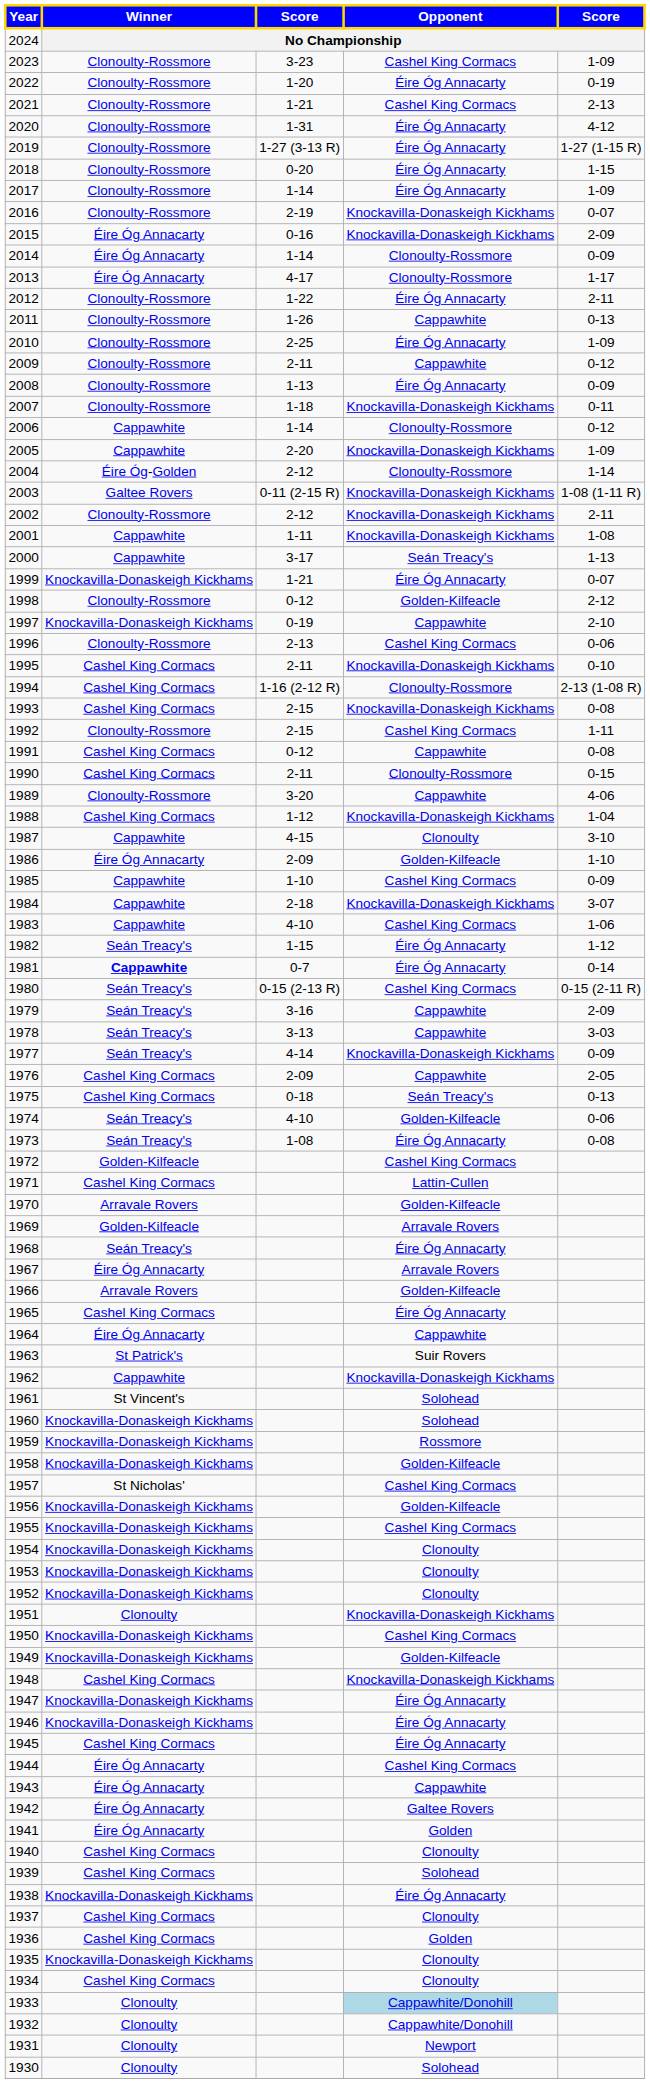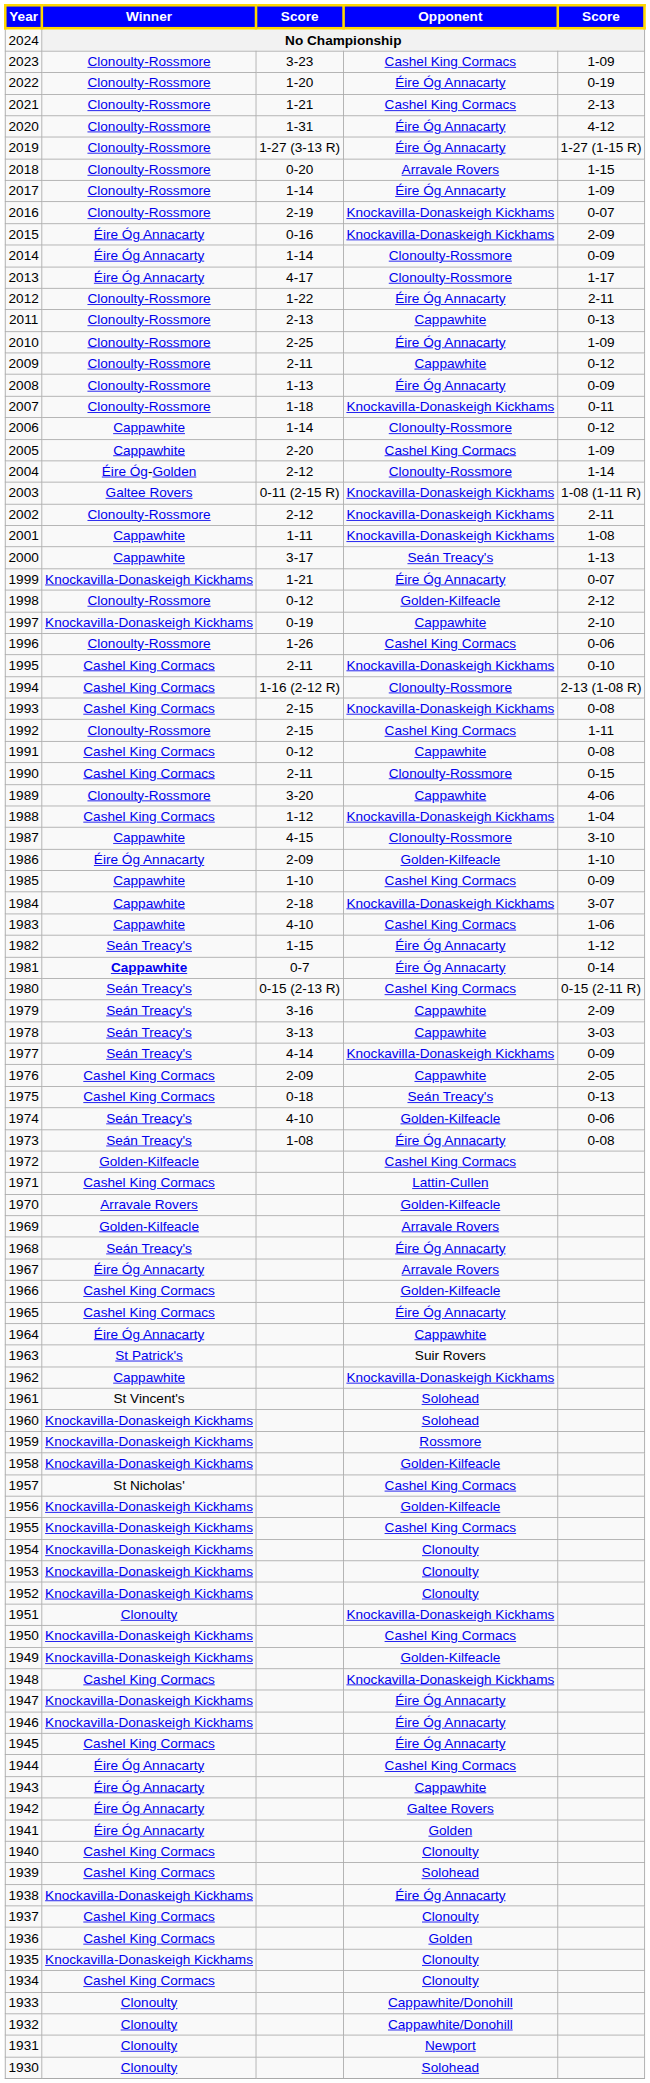 <table class="wikitable" style="text-align:center;">
 <tr>
 <th style="background:blue;color:white;border:3px solid gold">Year</th>
 <th style="background:blue;color:white;border:3px solid gold">Winner</th>
 <th style="background:blue;color:white;border:3px solid gold">Score</th>
 <th style="background:blue;color:white;border:3px solid gold">Opponent</th>
 <th style="background:blue;color:white;border:3px solid gold">Score</th>
 </tr>
 <tr>
 <td>2024</td>
 <th colspan=4 align=center><strong>No Championship</strong></th>
 </tr>
 <tr>
 <td>2023</td>
 <td><a href='#'>Clonoulty-Rossmore</a></td>
 <td>3-23</td>
 <td><a href='#'>Cashel King Cormacs</a></td>
 <td>1-09</td>
 </tr>
 <tr>
 <td>2022</td>
 <td><a href='#'>Clonoulty-Rossmore</a></td>
 <td>1-20</td>
 <td><a href='#'>Éire Óg Annacarty</a></td>
 <td>0-19</td>
 </tr>
 <tr>
 <td>2021</td>
 <td><a href='#'>Clonoulty-Rossmore</a></td>
 <td>1-21</td>
 <td><a href='#'>Cashel King Cormacs</a></td>
 <td>2-13</td>
 </tr>
 <tr>
 <td>2020</td>
 <td><a href='#'>Clonoulty-Rossmore</a></td>
 <td>1-31</td>
 <td><a href='#'>Éire Óg Annacarty</a></td>
 <td>4-12</td>
 </tr>
 <tr>
 <td>2019</td>
 <td><a href='#'>Clonoulty-Rossmore</a></td>
 <td>1-27 (3-13 R)</td>
 <td><a href='#'>Éire Óg Annacarty</a></td>
 <td>1-27 (1-15 R)</td>
 </tr>
 <tr>
 <td>2018</td>
 <td><a href='#'>Clonoulty-Rossmore</a></td>
 <td>0-20</td>
-<td><a href='#'>Éire Óg Annacarty</a></td>
+<td><a href='#'>Arravale Rovers</a></td>
 <td>1-15</td>
 </tr>
 <tr>
 <td>2017</td>
 <td><a href='#'>Clonoulty-Rossmore</a></td>
 <td>1-14</td>
 <td><a href='#'>Éire Óg Annacarty</a></td>
 <td>1-09</td>
 </tr>
 <tr>
 <td>2016</td>
 <td><a href='#'>Clonoulty-Rossmore</a></td>
 <td>2-19</td>
 <td><a href='#'>Knockavilla-Donaskeigh Kickhams</a></td>
 <td>0-07</td>
 </tr>
 <tr>
 <td>2015</td>
 <td><a href='#'>Éire Óg Annacarty</a></td>
 <td>0-16</td>
 <td><a href='#'>Knockavilla-Donaskeigh Kickhams</a></td>
 <td>2-09</td>
 </tr>
 <tr>
 <td>2014</td>
 <td><a href='#'>Éire Óg Annacarty</a></td>
 <td>1-14</td>
 <td><a href='#'>Clonoulty-Rossmore</a></td>
 <td>0-09</td>
 </tr>
 <tr>
 <td>2013</td>
 <td><a href='#'>Éire Óg Annacarty</a></td>
 <td>4-17</td>
 <td><a href='#'>Clonoulty-Rossmore</a></td>
 <td>1-17</td>
 </tr>
 <tr>
 <td>2012</td>
 <td><a href='#'>Clonoulty-Rossmore</a></td>
 <td>1-22</td>
 <td><a href='#'>Éire Óg Annacarty</a></td>
 <td>2-11</td>
 </tr>
 <tr>
 <td>2011</td>
 <td><a href='#'>Clonoulty-Rossmore</a></td>
-<td>1-26</td>
+<td>2-13</td>
 <td><a href='#'>Cappawhite</a></td>
 <td>0-13</td>
 </tr>
 <tr>
 <td>2010</td>
 <td><a href='#'>Clonoulty-Rossmore</a></td>
 <td>2-25</td>
 <td><a href='#'>Éire Óg Annacarty</a></td>
 <td>1-09</td>
 </tr>
 <tr>
 <td>2009</td>
 <td><a href='#'>Clonoulty-Rossmore</a></td>
 <td>2-11</td>
 <td><a href='#'>Cappawhite</a></td>
 <td>0-12</td>
 </tr>
 <tr>
 <td>2008</td>
 <td><a href='#'>Clonoulty-Rossmore</a></td>
 <td>1-13</td>
 <td><a href='#'>Éire Óg Annacarty</a></td>
 <td>0-09</td>
 </tr>
 <tr>
 <td>2007</td>
 <td><a href='#'>Clonoulty-Rossmore</a></td>
 <td>1-18</td>
 <td><a href='#'>Knockavilla-Donaskeigh Kickhams</a></td>
 <td>0-11</td>
 </tr>
 <tr>
 <td>2006</td>
 <td><a href='#'>Cappawhite</a></td>
 <td>1-14</td>
 <td><a href='#'>Clonoulty-Rossmore</a></td>
 <td>0-12</td>
 </tr>
 <tr>
 <td>2005</td>
 <td><a href='#'>Cappawhite</a></td>
 <td>2-20</td>
-<td><a href='#'>Knockavilla-Donaskeigh Kickhams</a></td>
+<td><a href='#'>Cashel King Cormacs</a></td>
 <td>1-09</td>
 </tr>
 <tr>
 <td>2004</td>
 <td><a href='#'>Éire Óg</a>-<a href='#'>Golden</a></td>
 <td>2-12</td>
 <td><a href='#'>Clonoulty-Rossmore</a></td>
 <td>1-14</td>
 </tr>
 <tr>
 <td>2003</td>
 <td><a href='#'>Galtee Rovers</a></td>
 <td>0-11 (2-15 R)</td>
 <td><a href='#'>Knockavilla-Donaskeigh Kickhams</a></td>
 <td>1-08 (1-11 R)</td>
 </tr>
 <tr>
 <td>2002</td>
 <td><a href='#'>Clonoulty-Rossmore</a></td>
 <td>2-12</td>
 <td><a href='#'>Knockavilla-Donaskeigh Kickhams</a></td>
 <td>2-11</td>
 </tr>
 <tr>
 <td>2001</td>
 <td><a href='#'>Cappawhite</a></td>
 <td>1-11</td>
 <td><a href='#'>Knockavilla-Donaskeigh Kickhams</a></td>
 <td>1-08</td>
 </tr>
 <tr>
 <td>2000</td>
 <td><a href='#'>Cappawhite</a></td>
 <td>3-17</td>
 <td><a href='#'>Seán Treacy's</a></td>
 <td>1-13</td>
 </tr>
 <tr>
 <td>1999</td>
 <td><a href='#'>Knockavilla-Donaskeigh Kickhams</a></td>
 <td>1-21</td>
 <td><a href='#'>Éire Óg Annacarty</a></td>
 <td>0-07</td>
 </tr>
 <tr>
 <td>1998</td>
 <td><a href='#'>Clonoulty-Rossmore</a></td>
 <td>0-12</td>
 <td><a href='#'>Golden-Kilfeacle</a></td>
 <td>2-12</td>
 </tr>
 <tr>
 <td>1997</td>
 <td><a href='#'>Knockavilla-Donaskeigh Kickhams</a></td>
 <td>0-19</td>
 <td><a href='#'>Cappawhite</a></td>
 <td>2-10</td>
 </tr>
 <tr>
 <td>1996</td>
 <td><a href='#'>Clonoulty-Rossmore</a></td>
-<td>2-13</td>
+<td>1-26</td>
 <td><a href='#'>Cashel King Cormacs</a></td>
 <td>0-06</td>
 </tr>
 <tr>
 <td>1995</td>
 <td><a href='#'>Cashel King Cormacs</a></td>
 <td>2-11</td>
 <td><a href='#'>Knockavilla-Donaskeigh Kickhams</a></td>
 <td>0-10</td>
 </tr>
 <tr>
 <td>1994</td>
 <td><a href='#'>Cashel King Cormacs</a></td>
 <td>1-16 (2-12 R)</td>
 <td><a href='#'>Clonoulty-Rossmore</a></td>
 <td>2-13 (1-08 R)</td>
 </tr>
 <tr>
 <td>1993</td>
 <td><a href='#'>Cashel King Cormacs</a></td>
 <td>2-15</td>
 <td><a href='#'>Knockavilla-Donaskeigh Kickhams</a></td>
 <td>0-08</td>
 </tr>
 <tr>
 <td>1992</td>
 <td><a href='#'>Clonoulty-Rossmore</a></td>
 <td>2-15</td>
 <td><a href='#'>Cashel King Cormacs</a></td>
 <td>1-11</td>
 </tr>
 <tr>
 <td>1991</td>
 <td><a href='#'>Cashel King Cormacs</a></td>
 <td>0-12</td>
 <td><a href='#'>Cappawhite</a></td>
 <td>0-08</td>
 </tr>
 <tr>
 <td>1990</td>
 <td><a href='#'>Cashel King Cormacs</a></td>
 <td>2-11</td>
 <td><a href='#'>Clonoulty-Rossmore</a></td>
 <td>0-15</td>
 </tr>
 <tr>
 <td>1989</td>
 <td><a href='#'>Clonoulty-Rossmore</a></td>
 <td>3-20</td>
 <td><a href='#'>Cappawhite</a></td>
 <td>4-06</td>
 </tr>
 <tr>
 <td>1988</td>
 <td><a href='#'>Cashel King Cormacs</a></td>
 <td>1-12</td>
 <td><a href='#'>Knockavilla-Donaskeigh Kickhams</a></td>
 <td>1-04</td>
 </tr>
 <tr>
 <td>1987</td>
 <td><a href='#'>Cappawhite</a></td>
 <td>4-15</td>
-<td><a href='#'>Clonoulty</a></td>
+<td><a href='#'>Clonoulty-Rossmore</a></td>
 <td>3-10</td>
 </tr>
 <tr>
 <td>1986</td>
 <td><a href='#'>Éire Óg Annacarty</a></td>
 <td>2-09</td>
 <td><a href='#'>Golden-Kilfeacle</a></td>
 <td>1-10</td>
 </tr>
 <tr>
 <td>1985</td>
 <td><a href='#'>Cappawhite</a></td>
 <td>1-10</td>
 <td><a href='#'>Cashel King Cormacs</a></td>
 <td>0-09</td>
 </tr>
 <tr>
 <td>1984</td>
 <td><a href='#'>Cappawhite</a></td>
 <td>2-18</td>
 <td><a href='#'>Knockavilla-Donaskeigh Kickhams</a></td>
 <td>3-07</td>
 </tr>
 <tr>
 <td>1983</td>
 <td><a href='#'>Cappawhite</a></td>
 <td>4-10</td>
 <td><a href='#'>Cashel King Cormacs</a></td>
 <td>1-06</td>
 </tr>
 <tr>
 <td>1982</td>
 <td><a href='#'>Seán Treacy's</a></td>
 <td>1-15</td>
 <td><a href='#'>Éire Óg Annacarty</a></td>
 <td>1-12</td>
 </tr>
 <tr>
 <td>1981</td>
 <td><strong><a href='#'>Cappawhite</a></strong></td>
 <td>0-7</td>
 <td><a href='#'>Éire Óg Annacarty</a></td>
 <td>0-14</td>
 </tr>
 <tr>
 <td>1980</td>
 <td><a href='#'>Seán Treacy's</a></td>
 <td>0-15 (2-13 R)</td>
 <td><a href='#'>Cashel King Cormacs</a></td>
 <td>0-15 (2-11 R)</td>
 </tr>
 <tr>
 <td>1979</td>
 <td><a href='#'>Seán Treacy's</a></td>
 <td>3-16</td>
 <td><a href='#'>Cappawhite</a></td>
 <td>2-09</td>
 </tr>
 <tr>
 <td>1978</td>
 <td><a href='#'>Seán Treacy's</a></td>
 <td>3-13</td>
 <td><a href='#'>Cappawhite</a></td>
 <td>3-03</td>
 </tr>
 <tr>
 <td>1977</td>
 <td><a href='#'>Seán Treacy's</a></td>
 <td>4-14</td>
 <td><a href='#'>Knockavilla-Donaskeigh Kickhams</a></td>
 <td>0-09</td>
 </tr>
 <tr>
 <td>1976</td>
 <td><a href='#'>Cashel King Cormacs</a></td>
 <td>2-09</td>
 <td><a href='#'>Cappawhite</a></td>
 <td>2-05</td>
 </tr>
 <tr>
 <td>1975</td>
 <td><a href='#'>Cashel King Cormacs</a></td>
 <td>0-18</td>
 <td><a href='#'>Seán Treacy's</a></td>
 <td>0-13</td>
 </tr>
 <tr>
 <td>1974</td>
 <td><a href='#'>Seán Treacy's</a></td>
 <td>4-10</td>
 <td><a href='#'>Golden-Kilfeacle</a></td>
 <td>0-06</td>
 </tr>
 <tr>
 <td>1973</td>
 <td><a href='#'>Seán Treacy's</a></td>
 <td>1-08</td>
 <td><a href='#'>Éire Óg Annacarty</a></td>
 <td>0-08</td>
 </tr>
 <tr>
 <td>1972</td>
 <td><a href='#'>Golden-Kilfeacle</a></td>
 <td></td>
 <td><a href='#'>Cashel King Cormacs</a></td>
 <td></td>
 </tr>
 <tr>
 <td>1971</td>
 <td><a href='#'>Cashel King Cormacs</a></td>
 <td></td>
 <td><a href='#'>Lattin-Cullen</a></td>
 <td></td>
 </tr>
 <tr>
 <td>1970</td>
 <td><a href='#'>Arravale Rovers</a></td>
 <td></td>
 <td><a href='#'>Golden-Kilfeacle</a></td>
 <td></td>
 </tr>
 <tr>
 <td>1969</td>
 <td><a href='#'>Golden-Kilfeacle</a></td>
 <td></td>
 <td><a href='#'>Arravale Rovers</a></td>
 <td></td>
 </tr>
 <tr>
 <td>1968</td>
 <td><a href='#'>Seán Treacy's</a></td>
 <td></td>
 <td><a href='#'>Éire Óg Annacarty</a></td>
 <td></td>
 </tr>
 <tr>
 <td>1967</td>
 <td><a href='#'>Éire Óg Annacarty</a></td>
 <td></td>
 <td><a href='#'>Arravale Rovers</a></td>
 <td></td>
 </tr>
 <tr>
 <td>1966</td>
-<td><a href='#'>Arravale Rovers</a></td>
+<td><a href='#'>Cashel King Cormacs</a></td>
 <td></td>
 <td><a href='#'>Golden-Kilfeacle</a></td>
 <td></td>
 </tr>
 <tr>
 <td>1965</td>
 <td><a href='#'>Cashel King Cormacs</a></td>
 <td></td>
 <td><a href='#'>Éire Óg Annacarty</a></td>
 <td></td>
 </tr>
 <tr>
 <td>1964</td>
 <td><a href='#'>Éire Óg Annacarty</a></td>
 <td></td>
 <td><a href='#'>Cappawhite</a></td>
 <td></td>
 </tr>
 <tr>
 <td>1963</td>
 <td><a href='#'>St Patrick's</a></td>
 <td></td>
 <td>Suir Rovers</td>
 <td></td>
 </tr>
 <tr>
 <td>1962</td>
 <td><a href='#'>Cappawhite</a></td>
 <td></td>
 <td><a href='#'>Knockavilla-Donaskeigh Kickhams</a></td>
 <td></td>
 </tr>
 <tr>
 <td>1961</td>
 <td>St Vincent's</td>
 <td></td>
 <td><a href='#'>Solohead</a></td>
 <td></td>
 </tr>
 <tr>
 <td>1960</td>
 <td><a href='#'>Knockavilla-Donaskeigh Kickhams</a></td>
 <td></td>
 <td><a href='#'>Solohead</a></td>
 <td></td>
 </tr>
 <tr>
 <td>1959</td>
 <td><a href='#'>Knockavilla-Donaskeigh Kickhams</a></td>
 <td></td>
 <td><a href='#'>Rossmore</a></td>
 <td></td>
 </tr>
 <tr>
 <td>1958</td>
 <td><a href='#'>Knockavilla-Donaskeigh Kickhams</a></td>
 <td></td>
 <td><a href='#'>Golden-Kilfeacle</a></td>
 <td></td>
 </tr>
 <tr>
 <td>1957</td>
 <td>St Nicholas'</td>
 <td></td>
 <td><a href='#'>Cashel King Cormacs</a></td>
 <td></td>
 </tr>
 <tr>
 <td>1956</td>
 <td><a href='#'>Knockavilla-Donaskeigh Kickhams</a></td>
 <td></td>
 <td><a href='#'>Golden-Kilfeacle</a></td>
 <td></td>
 </tr>
 <tr>
 <td>1955</td>
 <td><a href='#'>Knockavilla-Donaskeigh Kickhams</a></td>
 <td></td>
 <td><a href='#'>Cashel King Cormacs</a></td>
 <td></td>
 </tr>
 <tr>
 <td>1954</td>
 <td><a href='#'>Knockavilla-Donaskeigh Kickhams</a></td>
 <td></td>
 <td><a href='#'>Clonoulty</a></td>
 <td></td>
 </tr>
 <tr>
 <td>1953</td>
 <td><a href='#'>Knockavilla-Donaskeigh Kickhams</a></td>
 <td></td>
 <td><a href='#'>Clonoulty</a></td>
 <td></td>
 </tr>
 <tr>
 <td>1952</td>
 <td><a href='#'>Knockavilla-Donaskeigh Kickhams</a></td>
 <td></td>
 <td><a href='#'>Clonoulty</a></td>
 <td></td>
 </tr>
 <tr>
 <td>1951</td>
 <td><a href='#'>Clonoulty</a></td>
 <td></td>
 <td><a href='#'>Knockavilla-Donaskeigh Kickhams</a></td>
 <td></td>
 </tr>
 <tr>
 <td>1950</td>
 <td><a href='#'>Knockavilla-Donaskeigh Kickhams</a></td>
 <td></td>
 <td><a href='#'>Cashel King Cormacs</a></td>
 <td></td>
 </tr>
 <tr>
 <td>1949</td>
 <td><a href='#'>Knockavilla-Donaskeigh Kickhams</a></td>
 <td></td>
 <td><a href='#'>Golden-Kilfeacle</a></td>
 <td></td>
 </tr>
 <tr>
 <td>1948</td>
 <td><a href='#'>Cashel King Cormacs</a></td>
 <td></td>
 <td><a href='#'>Knockavilla-Donaskeigh Kickhams</a></td>
 <td></td>
 </tr>
 <tr>
 <td>1947</td>
 <td><a href='#'>Knockavilla-Donaskeigh Kickhams</a></td>
 <td></td>
 <td><a href='#'>Éire Óg Annacarty</a></td>
 <td></td>
 </tr>
 <tr>
 <td>1946</td>
 <td><a href='#'>Knockavilla-Donaskeigh Kickhams</a></td>
 <td></td>
 <td><a href='#'>Éire Óg Annacarty</a></td>
 <td></td>
 </tr>
 <tr>
 <td>1945</td>
 <td><a href='#'>Cashel King Cormacs</a></td>
 <td></td>
 <td><a href='#'>Éire Óg Annacarty</a></td>
 <td></td>
 </tr>
 <tr>
 <td>1944</td>
 <td><a href='#'>Éire Óg Annacarty</a></td>
 <td></td>
 <td><a href='#'>Cashel King Cormacs</a></td>
 <td></td>
 </tr>
 <tr>
 <td>1943</td>
 <td><a href='#'>Éire Óg Annacarty</a></td>
 <td></td>
 <td><a href='#'>Cappawhite</a></td>
 <td></td>
 </tr>
 <tr>
 <td>1942</td>
 <td><a href='#'>Éire Óg Annacarty</a></td>
 <td></td>
 <td><a href='#'>Galtee Rovers</a></td>
 <td></td>
 </tr>
 <tr>
 <td>1941</td>
 <td><a href='#'>Éire Óg Annacarty</a></td>
 <td></td>
 <td><a href='#'>Golden</a></td>
 <td></td>
 </tr>
 <tr>
 <td>1940</td>
 <td><a href='#'>Cashel King Cormacs</a></td>
 <td></td>
 <td><a href='#'>Clonoulty</a></td>
 <td></td>
 </tr>
 <tr>
 <td>1939</td>
 <td><a href='#'>Cashel King Cormacs</a></td>
 <td></td>
 <td><a href='#'>Solohead</a></td>
 <td></td>
 </tr>
 <tr>
 <td>1938</td>
 <td><a href='#'>Knockavilla-Donaskeigh Kickhams</a></td>
 <td></td>
 <td><a href='#'>Éire Óg Annacarty</a></td>
 <td></td>
 </tr>
 <tr>
 <td>1937</td>
 <td><a href='#'>Cashel King Cormacs</a></td>
 <td></td>
 <td><a href='#'>Clonoulty</a></td>
 <td></td>
 </tr>
 <tr>
 <td>1936</td>
 <td><a href='#'>Cashel King Cormacs</a></td>
 <td></td>
 <td><a href='#'>Golden</a></td>
 <td></td>
 </tr>
 <tr>
 <td>1935</td>
 <td><a href='#'>Knockavilla-Donaskeigh Kickhams</a></td>
 <td></td>
 <td><a href='#'>Clonoulty</a></td>
 <td></td>
 </tr>
 <tr>
 <td>1934</td>
 <td><a href='#'>Cashel King Cormacs</a></td>
 <td></td>
 <td><a href='#'>Clonoulty</a></td>
 <td></td>
 </tr>
 <tr>
 <td>1933</td>
 <td><a href='#'>Clonoulty</a></td>
 <td></td>
-<td style="background: lightblue;"><a href='#'>Cappawhite/Donohill</a></td>
+<td><a href='#'>Cappawhite/Donohill</a></td>
 <td></td>
 </tr>
 <tr>
 <td>1932</td>
 <td><a href='#'>Clonoulty</a></td>
 <td></td>
 <td><a href='#'>Cappawhite/Donohill</a></td>
 <td></td>
 </tr>
 <tr>
 <td>1931</td>
 <td><a href='#'>Clonoulty</a></td>
 <td></td>
 <td><a href='#'>Newport</a></td>
 <td></td>
 </tr>
 <tr>
 <td>1930</td>
 <td><a href='#'>Clonoulty</a></td>
 <td></td>
 <td><a href='#'>Solohead</a></td>
 <td></td>
 </tr>
 <tr>
 </tr>
 </table>
